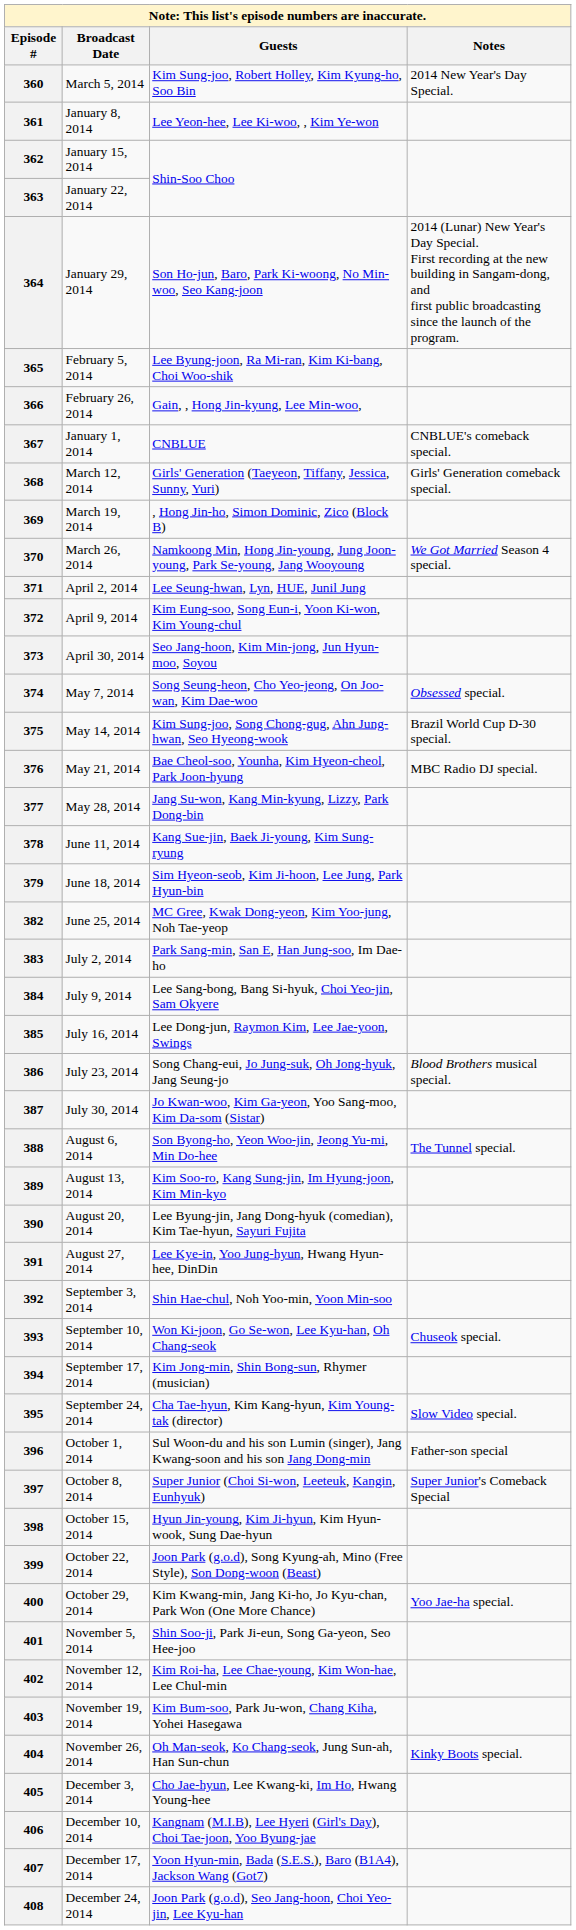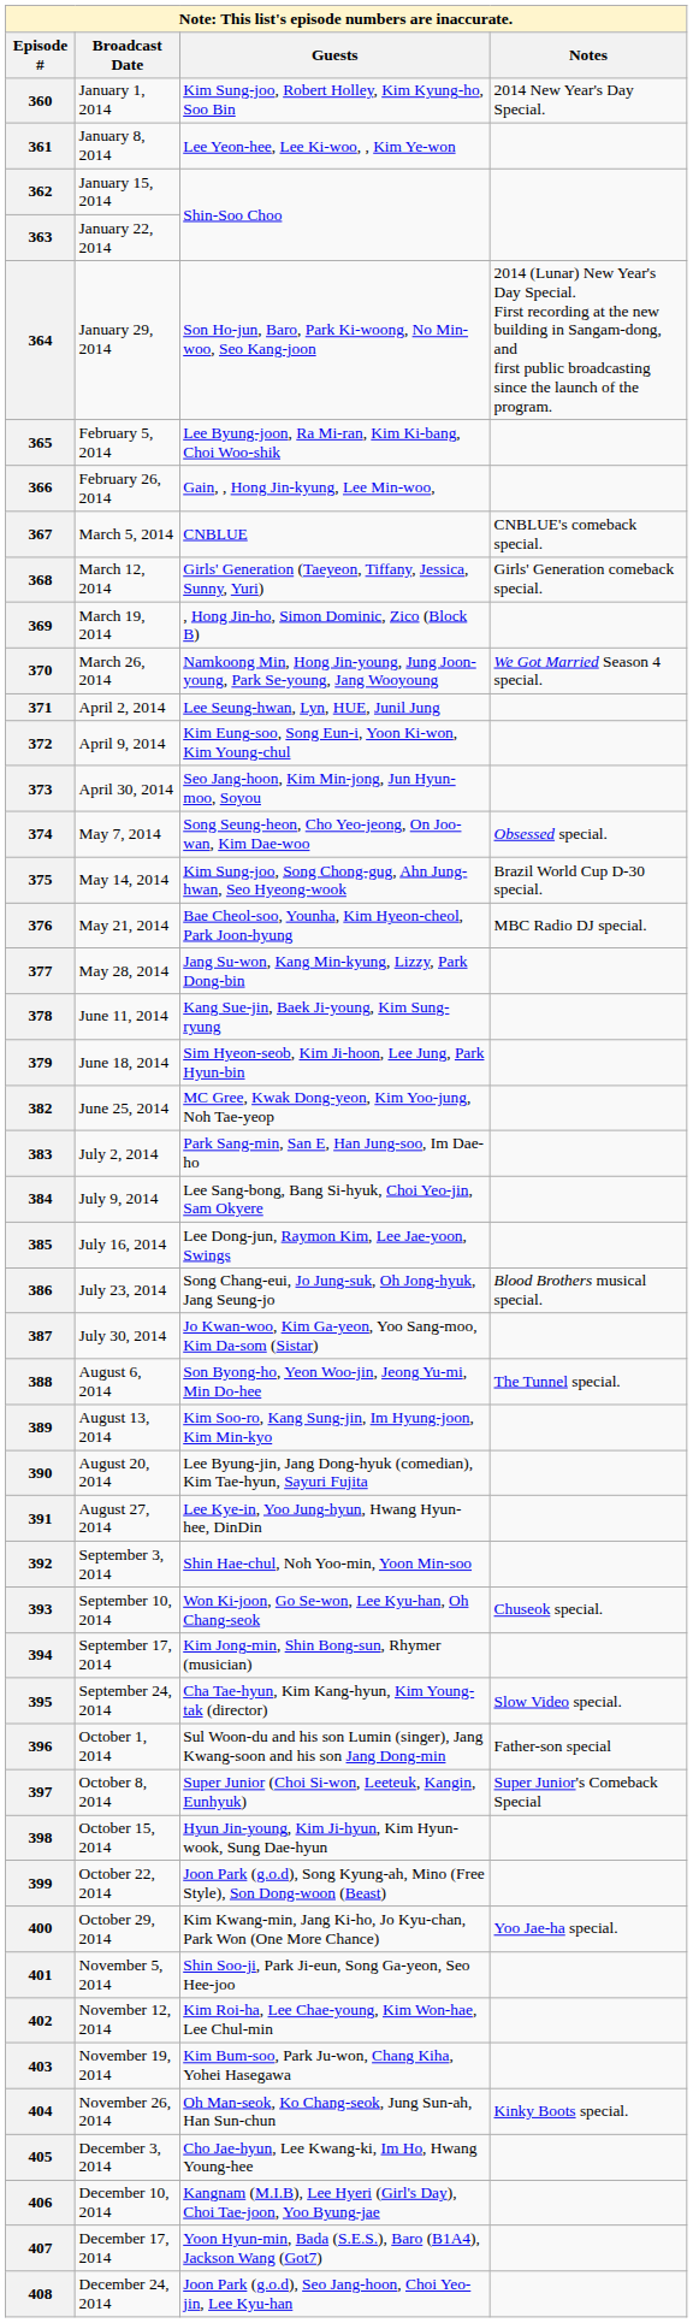 <table class="wikitable" style="font-size: 90%;">
 <tr>
 <th Colspan="5" style="background:#FFF5CD;">Note: This list's episode numbers are inaccurate.</th>
 </tr>
 <tr>
 <th width=65>Episode #</th>
 <th width=120>Broadcast Date</th>
 <th width=550>Guests</th>
 <th width=300>Notes</th>
 </tr>
 <tr>
 <th>360</th>
-<td>March 5, 2014</td>
+<td>January 1, 2014</td>
 <td><a href='#'>Kim Sung-joo</a>, <a href='#'>Robert Holley</a>, <a href='#'>Kim Kyung-ho</a>, <a href='#'>Soo Bin</a></td>
 <td>2014 New Year's Day Special.</td>
 </tr>
 <tr>
 <th>361</th>
 <td>January 8, 2014</td>
 <td><a href='#'>Lee Yeon-hee</a>, <a href='#'>Lee Ki-woo</a>, , <a href='#'>Kim Ye-won</a></td>
 <td></td>
 </tr>
 <tr>
 <th>362</th>
 <td>January 15, 2014</td>
 <td rowspan="2"><a href='#'>Shin-Soo Choo</a></td>
 <td rowspan="2"></td>
 </tr>
 <tr>
 <th>363</th>
 <td>January 22, 2014</td>
 </tr>
 <tr>
 <th>364</th>
 <td>January 29, 2014</td>
 <td><a href='#'>Son Ho-jun</a>, <a href='#'>Baro</a>, <a href='#'>Park Ki-woong</a>, <a href='#'>No Min-woo</a>, <a href='#'>Seo Kang-joon</a></td>
 <td>2014 (Lunar) New Year's Day Special. <br>First recording at the new building in Sangam-dong, and <br>first public broadcasting since the launch of the program.</td>
 </tr>
 <tr>
 <th>365</th>
 <td>February 5, 2014</td>
 <td><a href='#'>Lee Byung-joon</a>, <a href='#'>Ra Mi-ran</a>, <a href='#'>Kim Ki-bang</a>, <a href='#'>Choi Woo-shik</a></td>
 <td></td>
 </tr>
 <tr>
 <th>366</th>
 <td>February 26, 2014</td>
 <td><a href='#'>Gain</a>, , <a href='#'>Hong Jin-kyung</a>, <a href='#'>Lee Min-woo</a>, </td>
 <td></td>
 </tr>
 <tr>
 <th>367</th>
-<td>January 1, 2014</td>
+<td>March 5, 2014</td>
 <td><a href='#'>CNBLUE</a></td>
 <td>CNBLUE's comeback special.</td>
 </tr>
 <tr>
 <th>368</th>
 <td>March 12, 2014</td>
 <td><a href='#'>Girls' Generation</a> (<a href='#'>Taeyeon</a>, <a href='#'>Tiffany</a>, <a href='#'>Jessica</a>, <a href='#'>Sunny</a>, <a href='#'>Yuri</a>)</td>
 <td>Girls' Generation comeback special.</td>
 </tr>
 <tr>
 <th>369</th>
 <td>March 19, 2014</td>
 <td>, <a href='#'>Hong Jin-ho</a>, <a href='#'>Simon Dominic</a>, <a href='#'>Zico</a> (<a href='#'>Block B</a>)</td>
 <td></td>
 </tr>
 <tr>
 <th>370</th>
 <td>March 26, 2014</td>
 <td><a href='#'>Namkoong Min</a>, <a href='#'>Hong Jin-young</a>, <a href='#'>Jung Joon-young</a>, <a href='#'>Park Se-young</a>, <a href='#'>Jang Wooyoung</a></td>
 <td><em><a href='#'>We Got Married</a></em> Season 4 special.</td>
 </tr>
 <tr>
 <th>371</th>
 <td>April 2, 2014</td>
 <td><a href='#'>Lee Seung-hwan</a>, <a href='#'>Lyn</a>, <a href='#'>HUE</a>, <a href='#'>Junil Jung</a></td>
 <td></td>
 </tr>
 <tr>
 <th>372</th>
 <td>April 9, 2014</td>
 <td><a href='#'>Kim Eung-soo</a>, <a href='#'>Song Eun-i</a>, <a href='#'>Yoon Ki-won</a>, <a href='#'>Kim Young-chul</a></td>
 <td></td>
 </tr>
 <tr>
 <th>373</th>
 <td>April 30, 2014</td>
 <td><a href='#'>Seo Jang-hoon</a>, <a href='#'>Kim Min-jong</a>, <a href='#'>Jun Hyun-moo</a>, <a href='#'>Soyou</a></td>
 <td></td>
 </tr>
 <tr>
 <th>374</th>
 <td>May 7, 2014</td>
 <td><a href='#'>Song Seung-heon</a>, <a href='#'>Cho Yeo-jeong</a>, <a href='#'>On Joo-wan</a>, <a href='#'>Kim Dae-woo</a></td>
 <td><em><a href='#'>Obsessed</a></em> special.</td>
 </tr>
 <tr>
 <th>375</th>
 <td>May 14, 2014</td>
 <td><a href='#'>Kim Sung-joo</a>, <a href='#'>Song Chong-gug</a>, <a href='#'>Ahn Jung-hwan</a>, <a href='#'>Seo Hyeong-wook</a></td>
 <td>Brazil World Cup D-30 special.</td>
 </tr>
 <tr>
 <th>376</th>
 <td>May 21, 2014</td>
 <td><a href='#'>Bae Cheol-soo</a>, <a href='#'>Younha</a>, <a href='#'>Kim Hyeon-cheol</a>, <a href='#'>Park Joon-hyung</a></td>
 <td>MBC Radio DJ special.</td>
 </tr>
 <tr>
 <th>377</th>
 <td>May 28, 2014</td>
 <td><a href='#'>Jang Su-won</a>, <a href='#'>Kang Min-kyung</a>, <a href='#'>Lizzy</a>, <a href='#'>Park Dong-bin</a></td>
 <td></td>
 </tr>
 <tr>
 <th>378</th>
 <td>June 11, 2014</td>
 <td><a href='#'>Kang Sue-jin</a>, <a href='#'>Baek Ji-young</a>, <a href='#'>Kim Sung-ryung</a></td>
 <td></td>
 </tr>
 <tr>
 <th>379</th>
 <td>June 18, 2014</td>
 <td><a href='#'>Sim Hyeon-seob</a>, <a href='#'>Kim Ji-hoon</a>, <a href='#'>Lee Jung</a>, <a href='#'>Park Hyun-bin</a></td>
 <td></td>
 </tr>
 <tr>
 <th>382</th>
 <td>June 25, 2014</td>
 <td><a href='#'>MC Gree</a>, <a href='#'>Kwak Dong-yeon</a>, <a href='#'>Kim Yoo-jung</a>, Noh Tae-yeop</td>
 <td></td>
 </tr>
 <tr>
 <th>383</th>
 <td>July 2, 2014</td>
 <td><a href='#'>Park Sang-min</a>, <a href='#'>San E</a>, <a href='#'>Han Jung-soo</a>, Im Dae-ho</td>
 <td></td>
 </tr>
 <tr>
 <th>384</th>
 <td>July 9, 2014</td>
 <td>Lee Sang-bong, Bang Si-hyuk, <a href='#'>Choi Yeo-jin</a>, <a href='#'>Sam Okyere</a></td>
 <td></td>
 </tr>
 <tr>
 <th>385</th>
 <td>July 16, 2014</td>
 <td>Lee Dong-jun, <a href='#'>Raymon Kim</a>, <a href='#'>Lee Jae-yoon</a>, <a href='#'>Swings</a></td>
 <td></td>
 </tr>
 <tr>
 <th>386</th>
 <td>July 23, 2014</td>
 <td>Song Chang-eui, <a href='#'>Jo Jung-suk</a>, <a href='#'>Oh Jong-hyuk</a>, Jang Seung-jo</td>
 <td><em>Blood Brothers</em> musical special.</td>
 </tr>
 <tr>
 <th>387</th>
 <td>July 30, 2014</td>
 <td><a href='#'>Jo Kwan-woo</a>, <a href='#'>Kim Ga-yeon</a>, Yoo Sang-moo, <a href='#'>Kim Da-som</a> (<a href='#'>Sistar</a>)</td>
 <td></td>
 </tr>
 <tr>
 <th>388</th>
 <td>August 6, 2014</td>
 <td><a href='#'>Son Byong-ho</a>, <a href='#'>Yeon Woo-jin</a>, <a href='#'>Jeong Yu-mi</a>, <a href='#'>Min Do-hee</a></td>
 <td><a href='#'>The Tunnel</a> special.</td>
 </tr>
 <tr>
 <th>389</th>
 <td>August 13, 2014</td>
 <td><a href='#'>Kim Soo-ro</a>, <a href='#'>Kang Sung-jin</a>, <a href='#'>Im Hyung-joon</a>, <a href='#'>Kim Min-kyo</a></td>
 <td></td>
 </tr>
 <tr>
 <th>390</th>
 <td>August 20, 2014</td>
 <td>Lee Byung-jin, Jang Dong-hyuk (comedian), Kim Tae-hyun, <a href='#'>Sayuri Fujita</a></td>
 <td></td>
 </tr>
 <tr>
 <th>391</th>
 <td>August 27, 2014</td>
 <td><a href='#'>Lee Kye-in</a>, <a href='#'>Yoo Jung-hyun</a>, Hwang Hyun-hee, DinDin</td>
 <td></td>
 </tr>
 <tr>
 <th>392</th>
 <td>September 3, 2014</td>
 <td><a href='#'>Shin Hae-chul</a>, Noh Yoo-min, <a href='#'>Yoon Min-soo</a></td>
 <td></td>
 </tr>
 <tr>
 <th>393</th>
 <td>September 10, 2014</td>
 <td><a href='#'>Won Ki-joon</a>, <a href='#'>Go Se-won</a>, <a href='#'>Lee Kyu-han</a>, <a href='#'>Oh Chang-seok</a></td>
 <td><a href='#'>Chuseok</a> special.</td>
 </tr>
 <tr>
 <th>394</th>
 <td>September 17, 2014</td>
 <td><a href='#'>Kim Jong-min</a>, <a href='#'>Shin Bong-sun</a>, Rhymer (musician)</td>
 <td></td>
 </tr>
 <tr>
 <th>395</th>
 <td>September 24, 2014</td>
 <td><a href='#'>Cha Tae-hyun</a>, Kim Kang-hyun, <a href='#'>Kim Young-tak</a> (director)</td>
 <td><a href='#'>Slow Video</a> special.</td>
 </tr>
 <tr>
 <th>396</th>
 <td>October 1, 2014</td>
 <td>Sul Woon-du and his son Lumin (singer), Jang Kwang-soon and his son <a href='#'>Jang Dong-min</a></td>
 <td>Father-son special</td>
 </tr>
 <tr>
 <th>397</th>
 <td>October 8, 2014</td>
 <td><a href='#'>Super Junior</a> (<a href='#'>Choi Si-won</a>, <a href='#'>Leeteuk</a>, <a href='#'>Kangin</a>, <a href='#'>Eunhyuk</a>)</td>
 <td><a href='#'>Super Junior</a>'s Comeback Special</td>
 </tr>
 <tr>
 <th>398</th>
 <td>October 15, 2014</td>
 <td><a href='#'>Hyun Jin-young</a>, <a href='#'>Kim Ji-hyun</a>, Kim Hyun-wook, Sung Dae-hyun</td>
 <td></td>
 </tr>
 <tr>
 <th>399</th>
 <td>October 22, 2014</td>
 <td><a href='#'>Joon Park</a> (<a href='#'>g.o.d</a>), Song Kyung-ah, Mino (Free Style), <a href='#'>Son Dong-woon</a> (<a href='#'>Beast</a>)</td>
 <td></td>
 </tr>
 <tr>
 <th>400</th>
 <td>October 29, 2014</td>
 <td>Kim Kwang-min, Jang Ki-ho, Jo Kyu-chan, Park Won (One More Chance)</td>
 <td><a href='#'>Yoo Jae-ha</a> special.</td>
 </tr>
 <tr>
 <th>401</th>
 <td>November 5, 2014</td>
 <td><a href='#'>Shin Soo-ji</a>, Park Ji-eun, Song Ga-yeon, Seo Hee-joo</td>
 <td></td>
 </tr>
 <tr>
 <th>402</th>
 <td>November 12, 2014</td>
 <td><a href='#'>Kim Roi-ha</a>, <a href='#'>Lee Chae-young</a>, <a href='#'>Kim Won-hae</a>, Lee Chul-min</td>
 <td></td>
 </tr>
 <tr>
 <th>403</th>
 <td>November 19, 2014</td>
 <td><a href='#'>Kim Bum-soo</a>, Park Ju-won, <a href='#'>Chang Kiha</a>, Yohei Hasegawa</td>
 <td></td>
 </tr>
 <tr>
 <th>404</th>
 <td>November 26, 2014</td>
 <td><a href='#'>Oh Man-seok</a>, <a href='#'>Ko Chang-seok</a>, Jung Sun-ah, Han Sun-chun</td>
 <td><a href='#'>Kinky Boots</a> special.</td>
 </tr>
 <tr>
 <th>405</th>
 <td>December 3, 2014</td>
 <td><a href='#'>Cho Jae-hyun</a>, Lee Kwang-ki, <a href='#'>Im Ho</a>, Hwang Young-hee</td>
 <td></td>
 </tr>
 <tr>
 <th>406</th>
 <td>December 10, 2014</td>
 <td><a href='#'>Kangnam</a> (<a href='#'>M.I.B</a>), <a href='#'>Lee Hyeri</a> (<a href='#'>Girl's Day</a>), <a href='#'>Choi Tae-joon</a>, <a href='#'>Yoo Byung-jae</a></td>
 <td></td>
 </tr>
 <tr>
 <th>407</th>
 <td>December 17, 2014</td>
 <td><a href='#'>Yoon Hyun-min</a>, <a href='#'>Bada</a> (<a href='#'>S.E.S.</a>), <a href='#'>Baro</a> (<a href='#'>B1A4</a>), <a href='#'>Jackson Wang</a> (<a href='#'>Got7</a>)</td>
 <td></td>
 </tr>
 <tr>
 <th>408</th>
 <td>December 24, 2014</td>
 <td><a href='#'>Joon Park</a> (<a href='#'>g.o.d</a>), <a href='#'>Seo Jang-hoon</a>, <a href='#'>Choi Yeo-jin</a>, <a href='#'>Lee Kyu-han</a></td>
 <td></td>
 </tr>
 </table>
